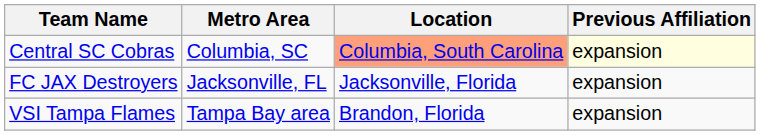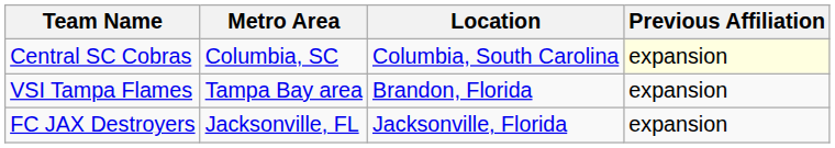 <table class="wikitable">
 <tr>
 <th>Team Name</th>
 <th>Metro Area</th>
 <th>Location</th>
 <th>Previous Affiliation</th>
 </tr>
 <tr>
 <td> <a href='#'>Central SC Cobras</a></td>
 <td><a href='#'>Columbia, SC</a></td>
-<td style="background: lightsalmon;"><a href='#'>Columbia, South Carolina</a></td>
+<td><a href='#'>Columbia, South Carolina</a></td>
 <td style="background: lightyellow;">expansion</td>
+</tr>
+<tr>
+<td> <a href='#'>VSI Tampa Flames</a></td>
+<td><a href='#'>Tampa Bay area</a></td>
+<td><a href='#'>Brandon, Florida</a></td>
+<td>expansion</td>
 </tr>
 <tr>
 <td> <a href='#'>FC JAX Destroyers</a></td>
 <td><a href='#'>Jacksonville, FL</a></td>
 <td><a href='#'>Jacksonville, Florida</a></td>
 <td>expansion</td>
 </tr>
-<tr>
-<td> <a href='#'>VSI Tampa Flames</a></td>
-<td><a href='#'>Tampa Bay area</a></td>
-<td><a href='#'>Brandon, Florida</a></td>
-<td>expansion</td>
-</tr>
 </table>
